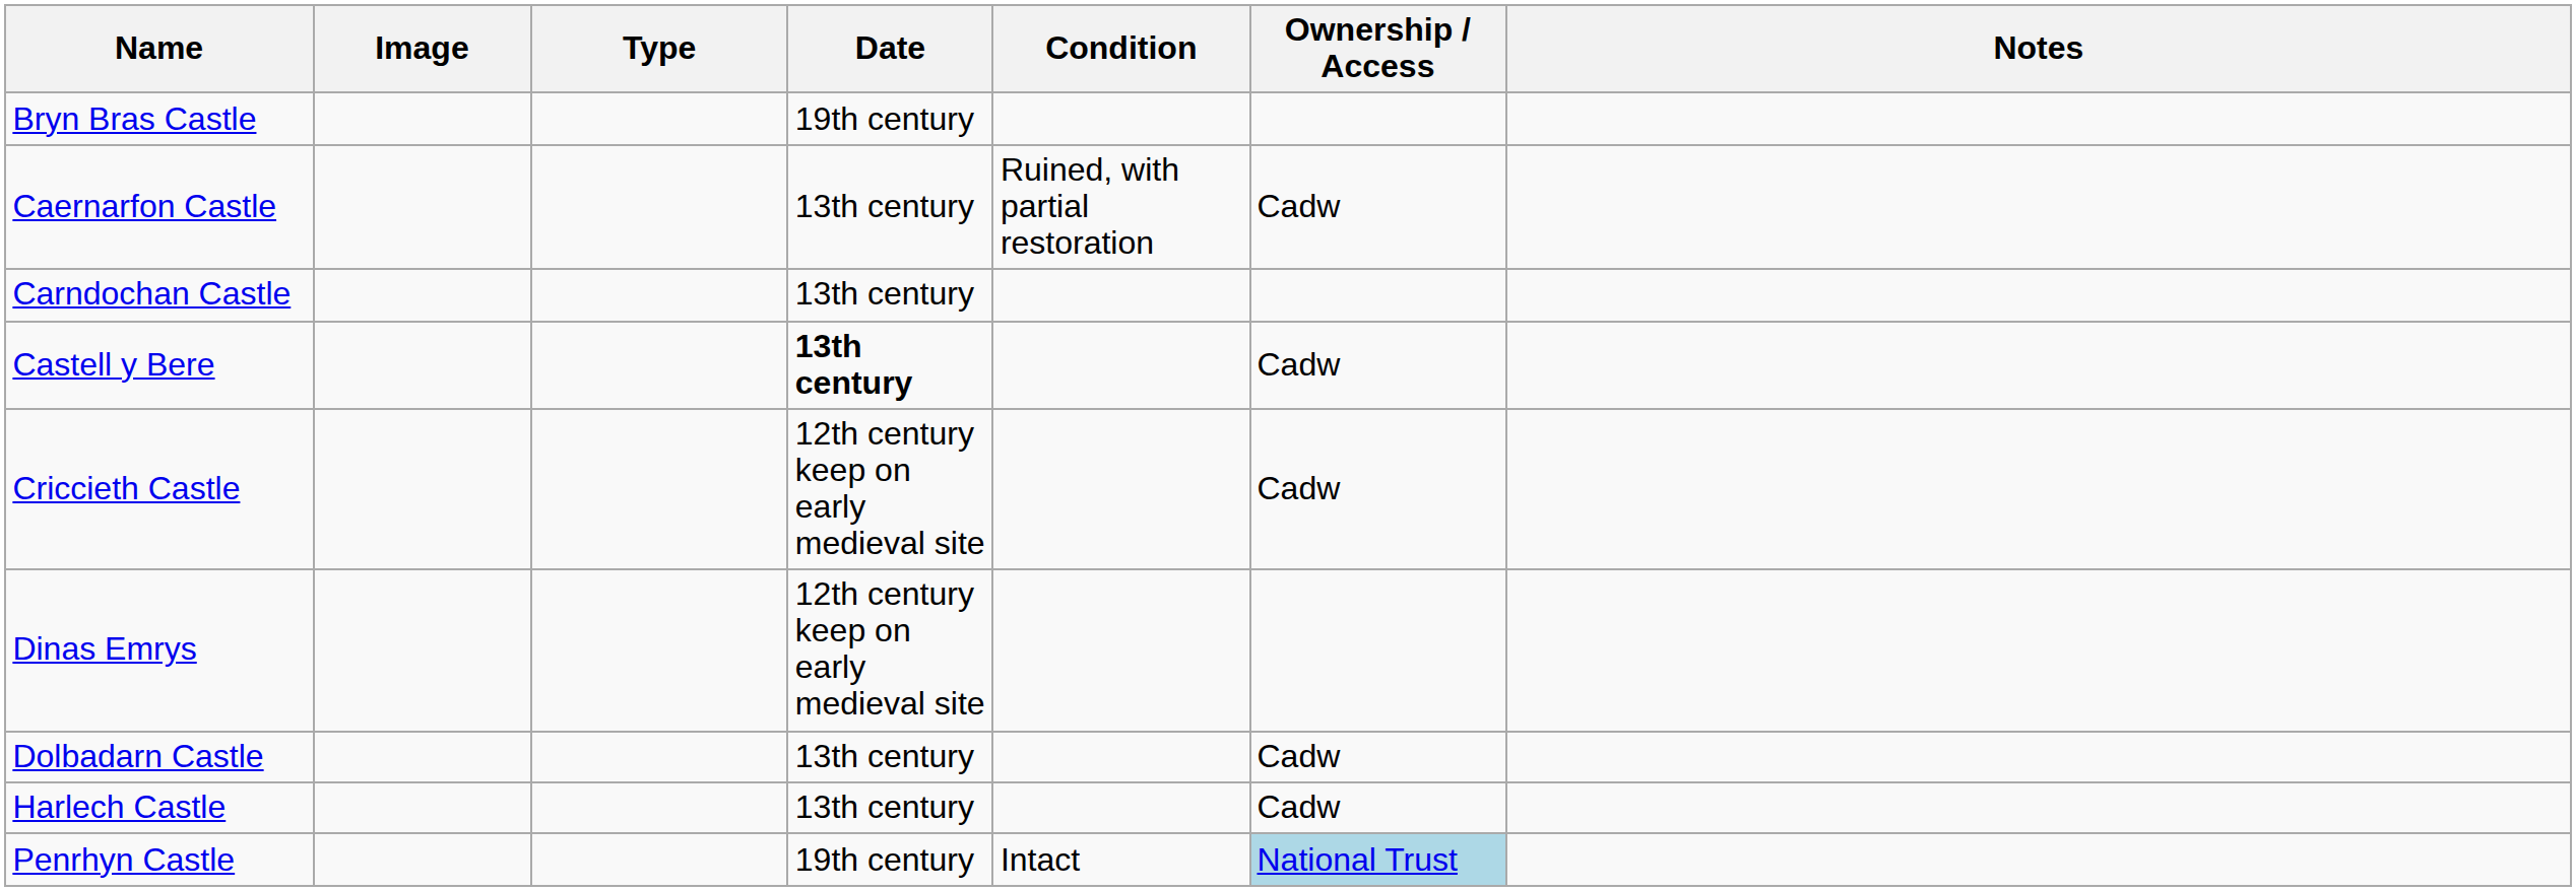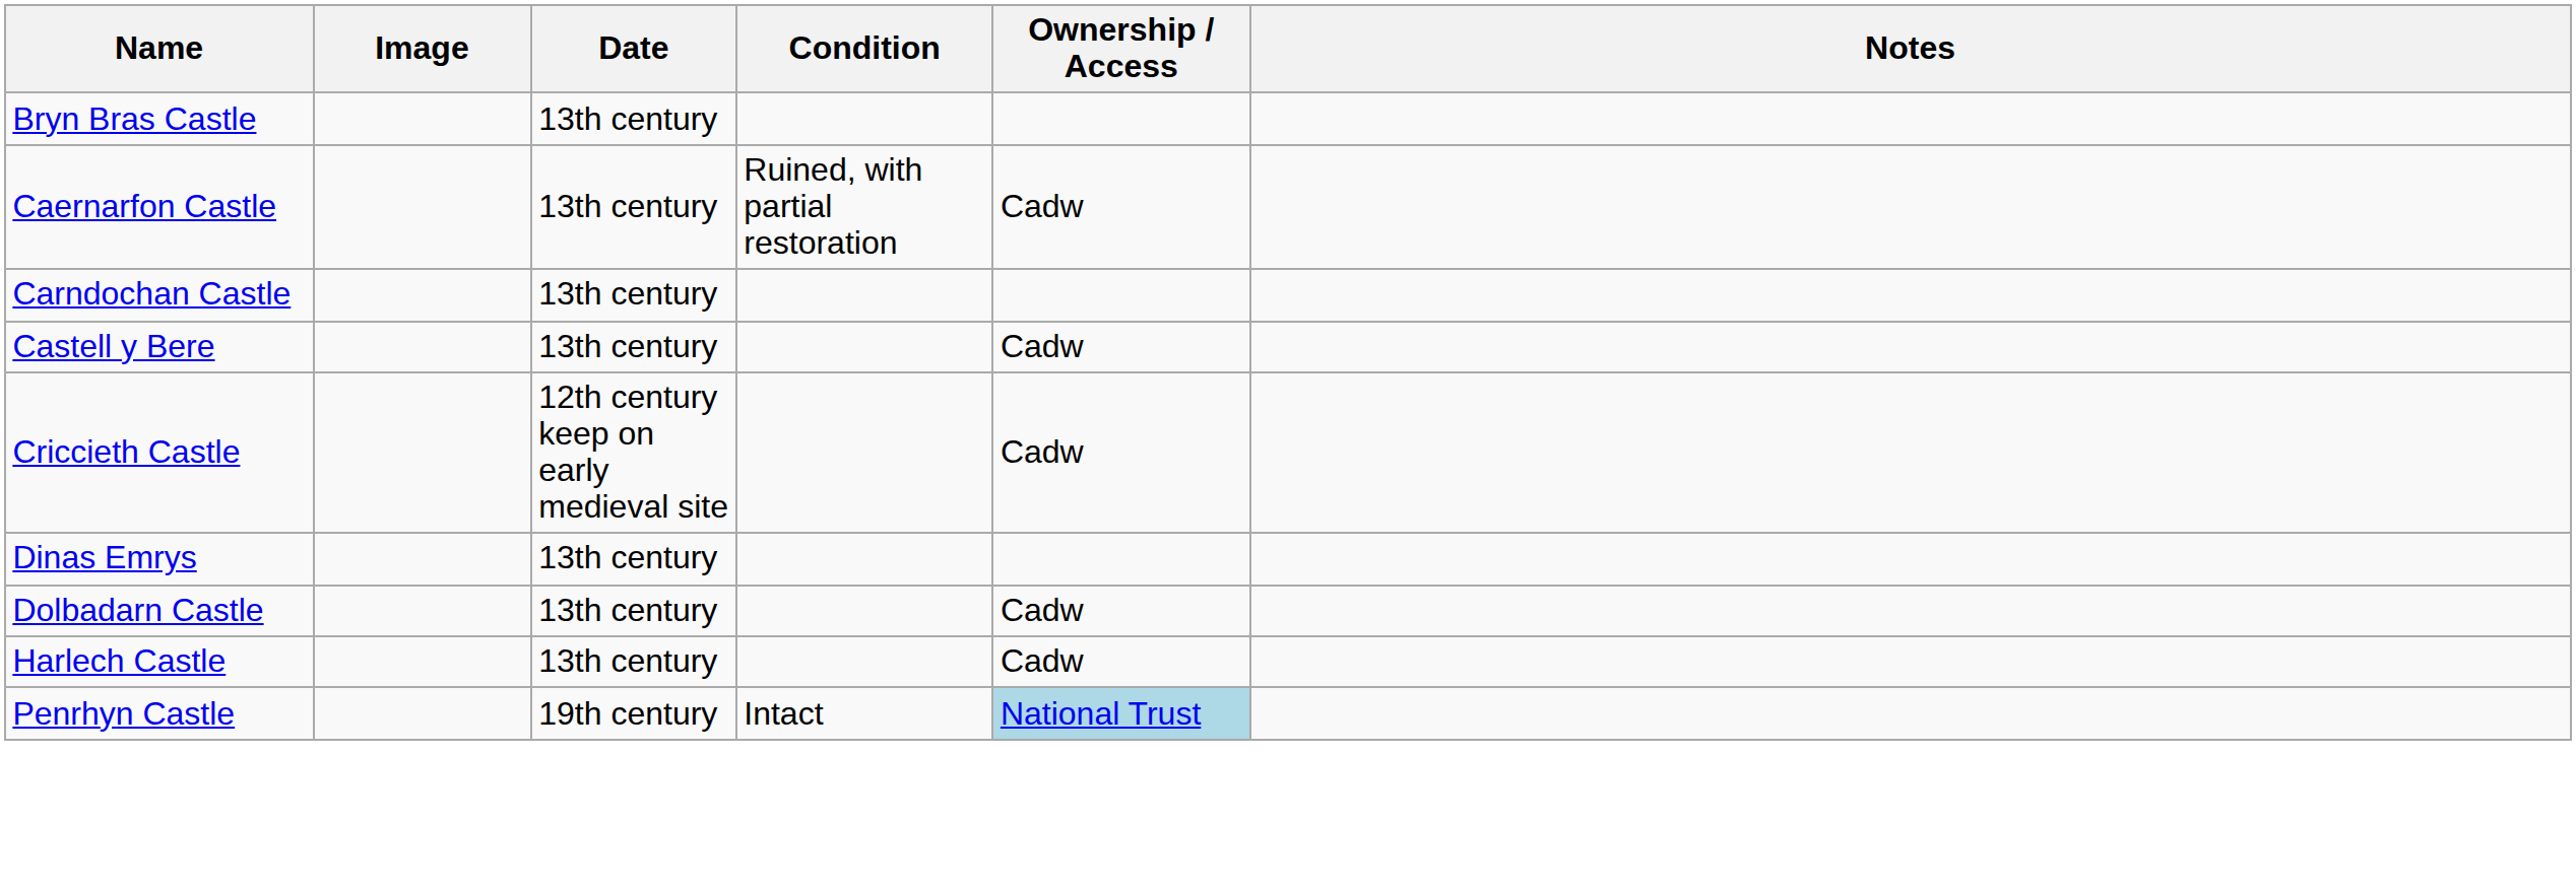 <table class="wikitable sortable" width="100%">
 <tr>
 <th width="12%">Name</th>
 <th class="unsortable" width="100">Image</th>
-<th width="10%">Type</th>
 <th width="8%">Date</th>
 <th width="10%">Condition</th>
 <th width="10%">Ownership / Access</th>
 <th class="unsortable">Notes</th>
 </tr>
 <tr>
 <td><a href='#'>Bryn Bras Castle</a></td>
 <td></td>
-<td></td>
-<td>19th century</td>
+<td>13th century</td>
 <td></td>
 <td></td>
 <td></td>
 </tr>
 <tr>
 <td><a href='#'>Caernarfon Castle</a></td>
-<td></td>
 <td></td>
 <td>13th century</td>
 <td>Ruined, with partial restoration</td>
 <td>Cadw</td>
 <td></td>
 </tr>
 <tr>
 <td><a href='#'>Carndochan Castle</a></td>
 <td></td>
-<td></td>
 <td>13th century</td>
 <td></td>
 <td></td>
 <td></td>
 </tr>
 <tr>
 <td><a href='#'>Castell y Bere</a></td>
 <td></td>
-<td></td>
-<td><strong>13th century</strong></td>
+<td>13th century</td>
 <td></td>
 <td>Cadw</td>
 <td></td>
 </tr>
 <tr>
 <td><a href='#'>Criccieth Castle</a></td>
-<td></td>
 <td></td>
 <td>12th century keep on early medieval site</td>
 <td></td>
 <td>Cadw</td>
 <td></td>
 </tr>
 <tr>
 <td><a href='#'>Dinas Emrys</a></td>
 <td></td>
-<td></td>
-<td>12th century keep on early medieval site</td>
+<td>13th century</td>
 <td></td>
 <td></td>
 <td></td>
 </tr>
 <tr>
 <td><a href='#'>Dolbadarn Castle</a></td>
-<td></td>
 <td></td>
 <td>13th century</td>
 <td></td>
 <td>Cadw</td>
 <td></td>
 </tr>
 <tr>
 <td><a href='#'>Harlech Castle</a></td>
 <td></td>
-<td></td>
 <td>13th century</td>
 <td></td>
 <td>Cadw</td>
 <td></td>
 </tr>
 <tr>
 <td><a href='#'>Penrhyn Castle</a></td>
 <td></td>
-<td></td>
 <td>19th century</td>
 <td>Intact</td>
 <td style="background: lightblue;"><a href='#'>National Trust</a></td>
 <td></td>
 </tr>
 </table>
